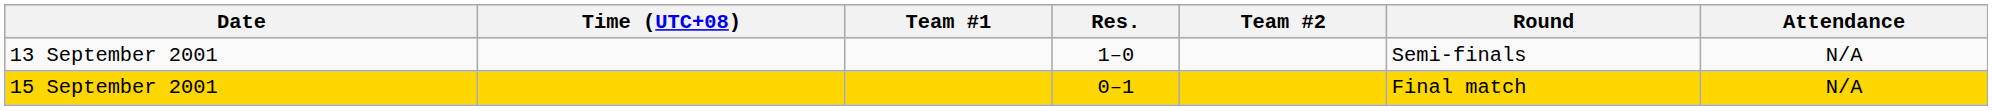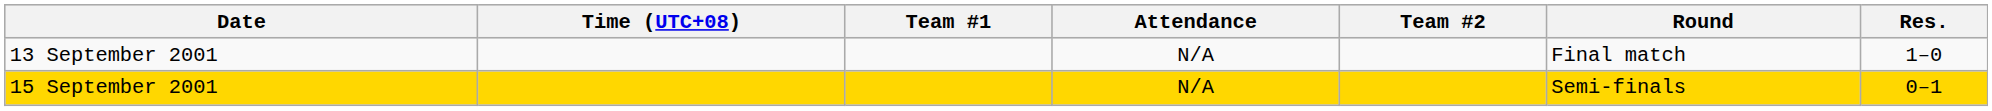 <table class="wikitable" style="text-align:left; width:100%;">
 <tr>
 <th>Date</th>
 <th>Time (<a href='#'>UTC+08</a>)</th>
 <th>Team #1</th>
-<th>Res.</th>
+<th>Attendance</th>
 <th>Team #2</th>
 <th>Round</th>
-<th>Attendance</th>
+<th>Res.</th>
 </tr>
 <tr>
 <td>13 September 2001</td>
 <td></td>
 <td><strong></strong></td>
+<td style="text-align:center;">N/A</td>
+<td></td>
+<td>Final match</td>
 <td style="text-align:center;">1–0</td>
-<td></td>
-<td>Semi-finals</td>
-<td style="text-align:center;">N/A</td>
 </tr>
 <tr bgcolor=gold>
 <td>15 September 2001</td>
 <td></td>
 <td></td>
+<td style="text-align:center;">N/A</td>
+<td><strong></strong></td>
+<td>Semi-finals</td>
 <td style="text-align:center;">0–1</td>
-<td><strong></strong></td>
-<td>Final match</td>
-<td style="text-align:center;">N/A</td>
 </tr>
 </table>
